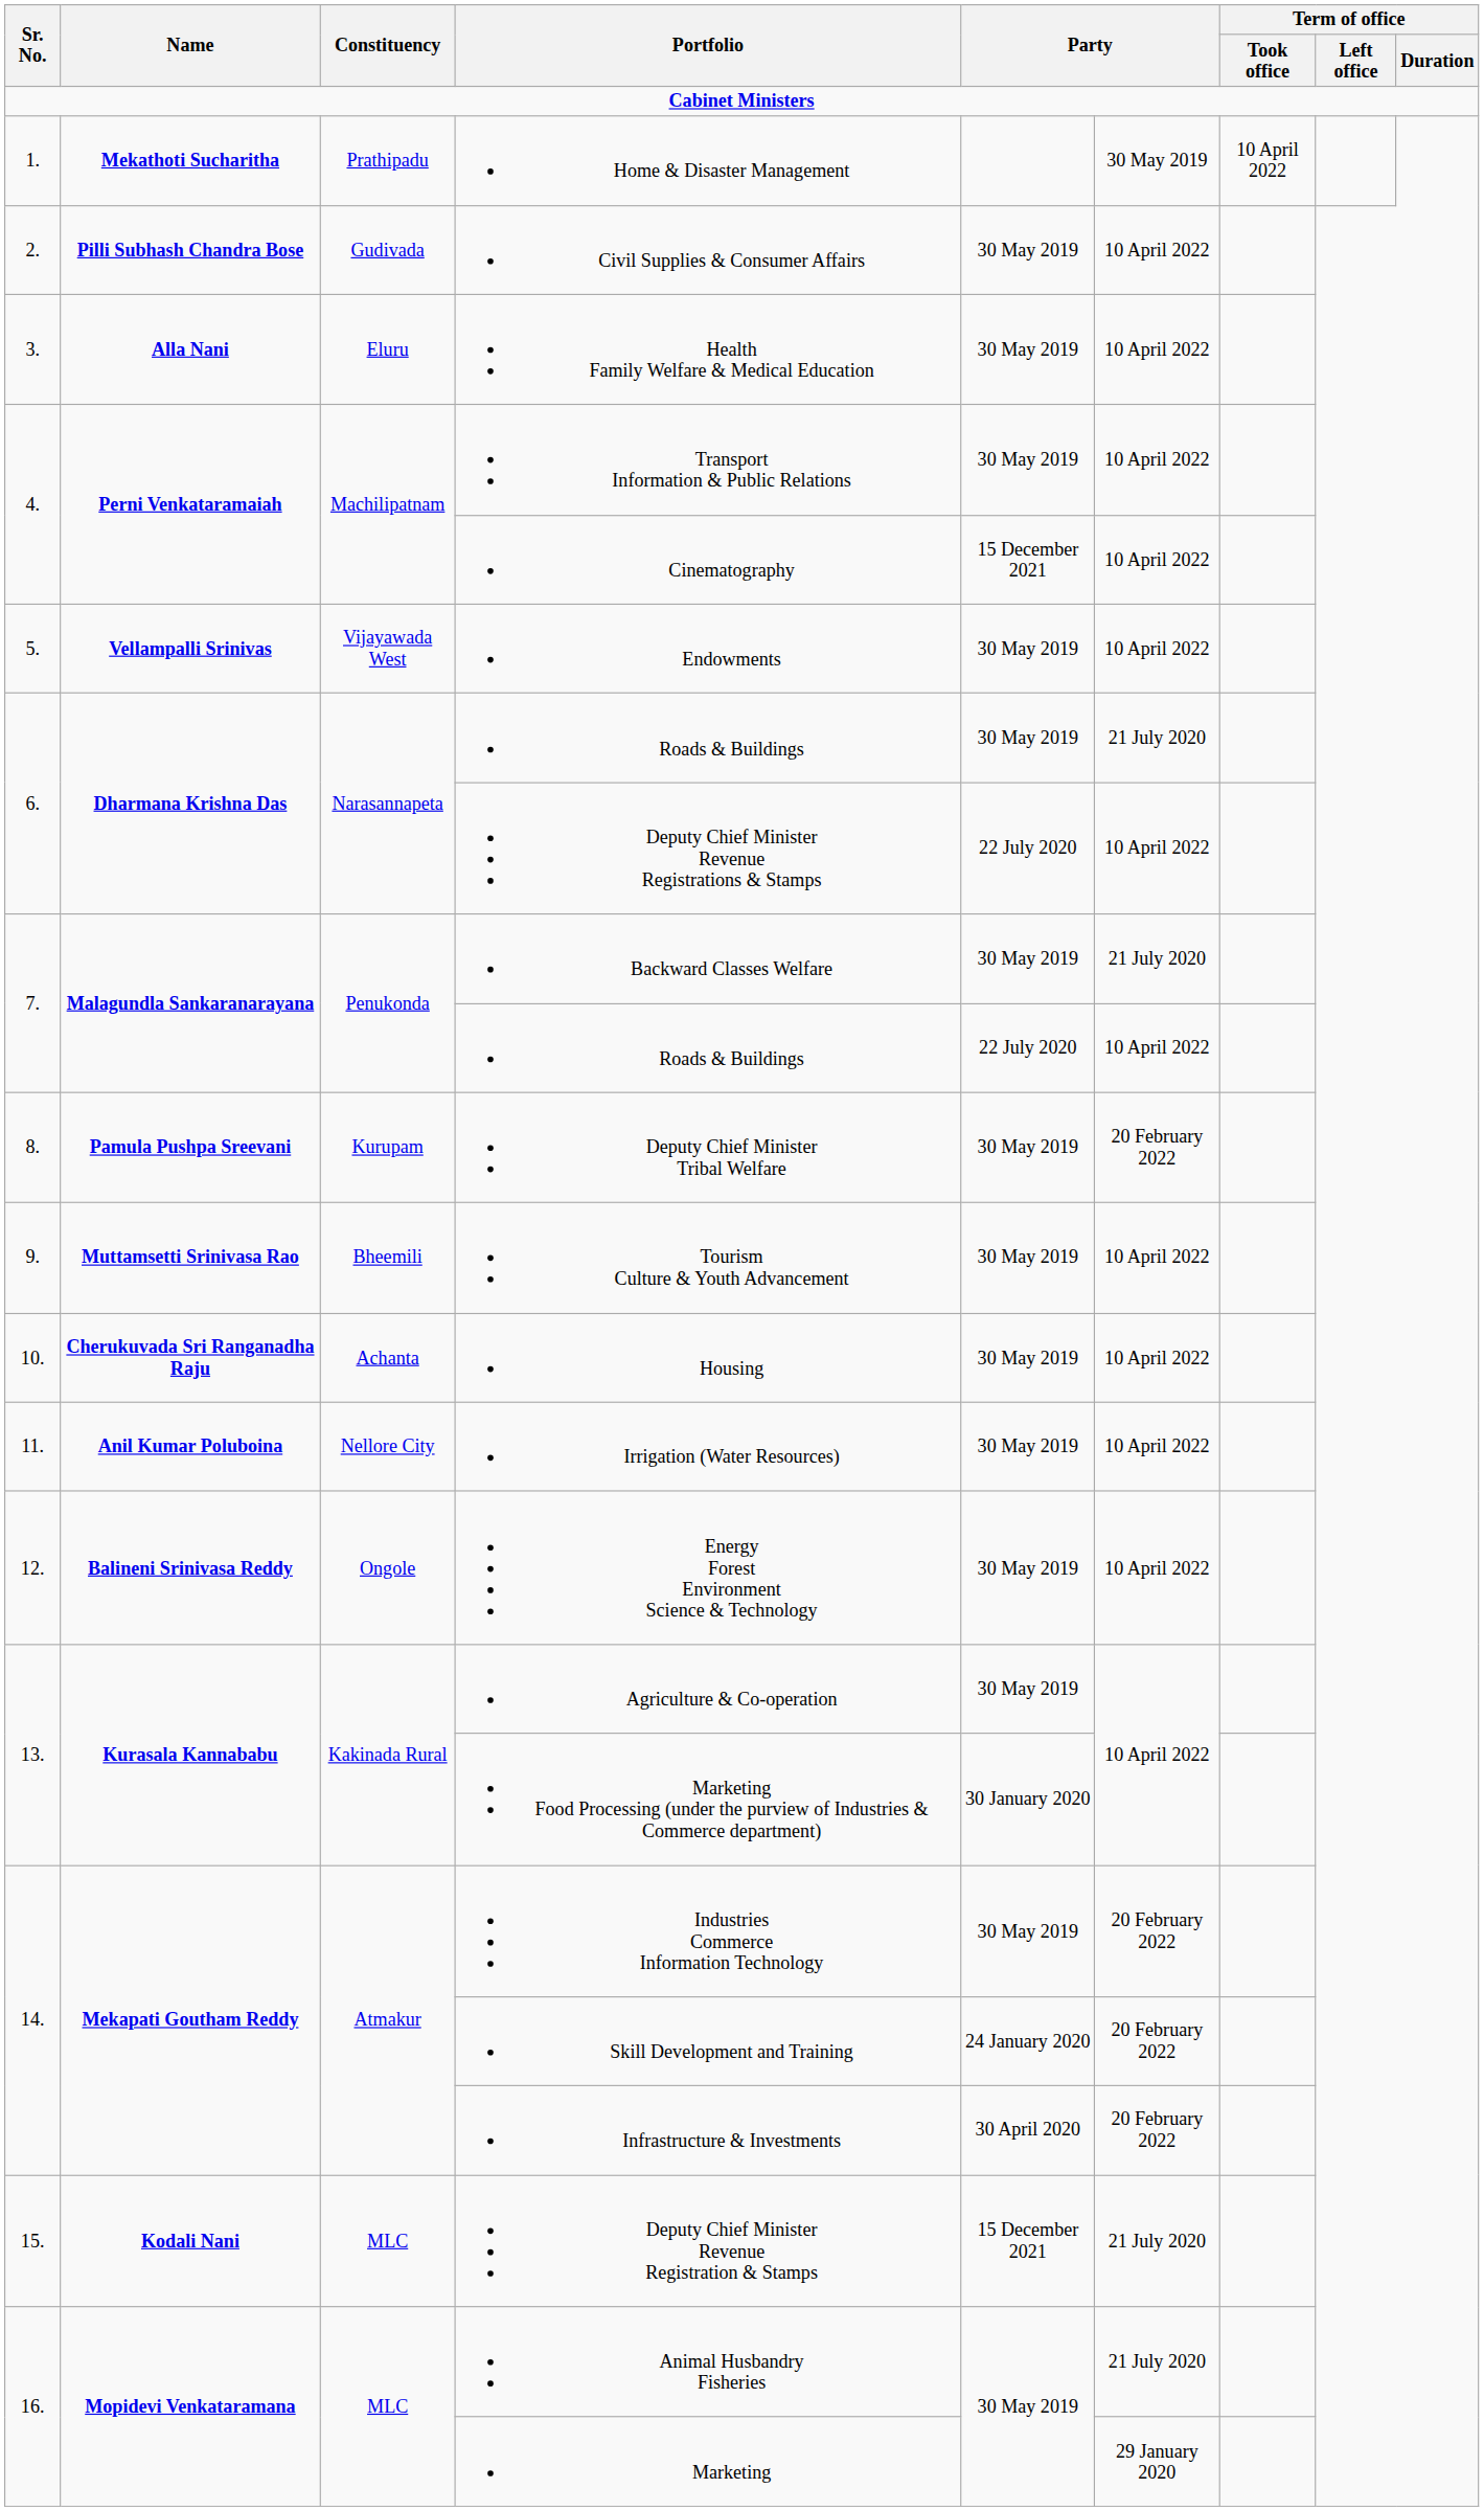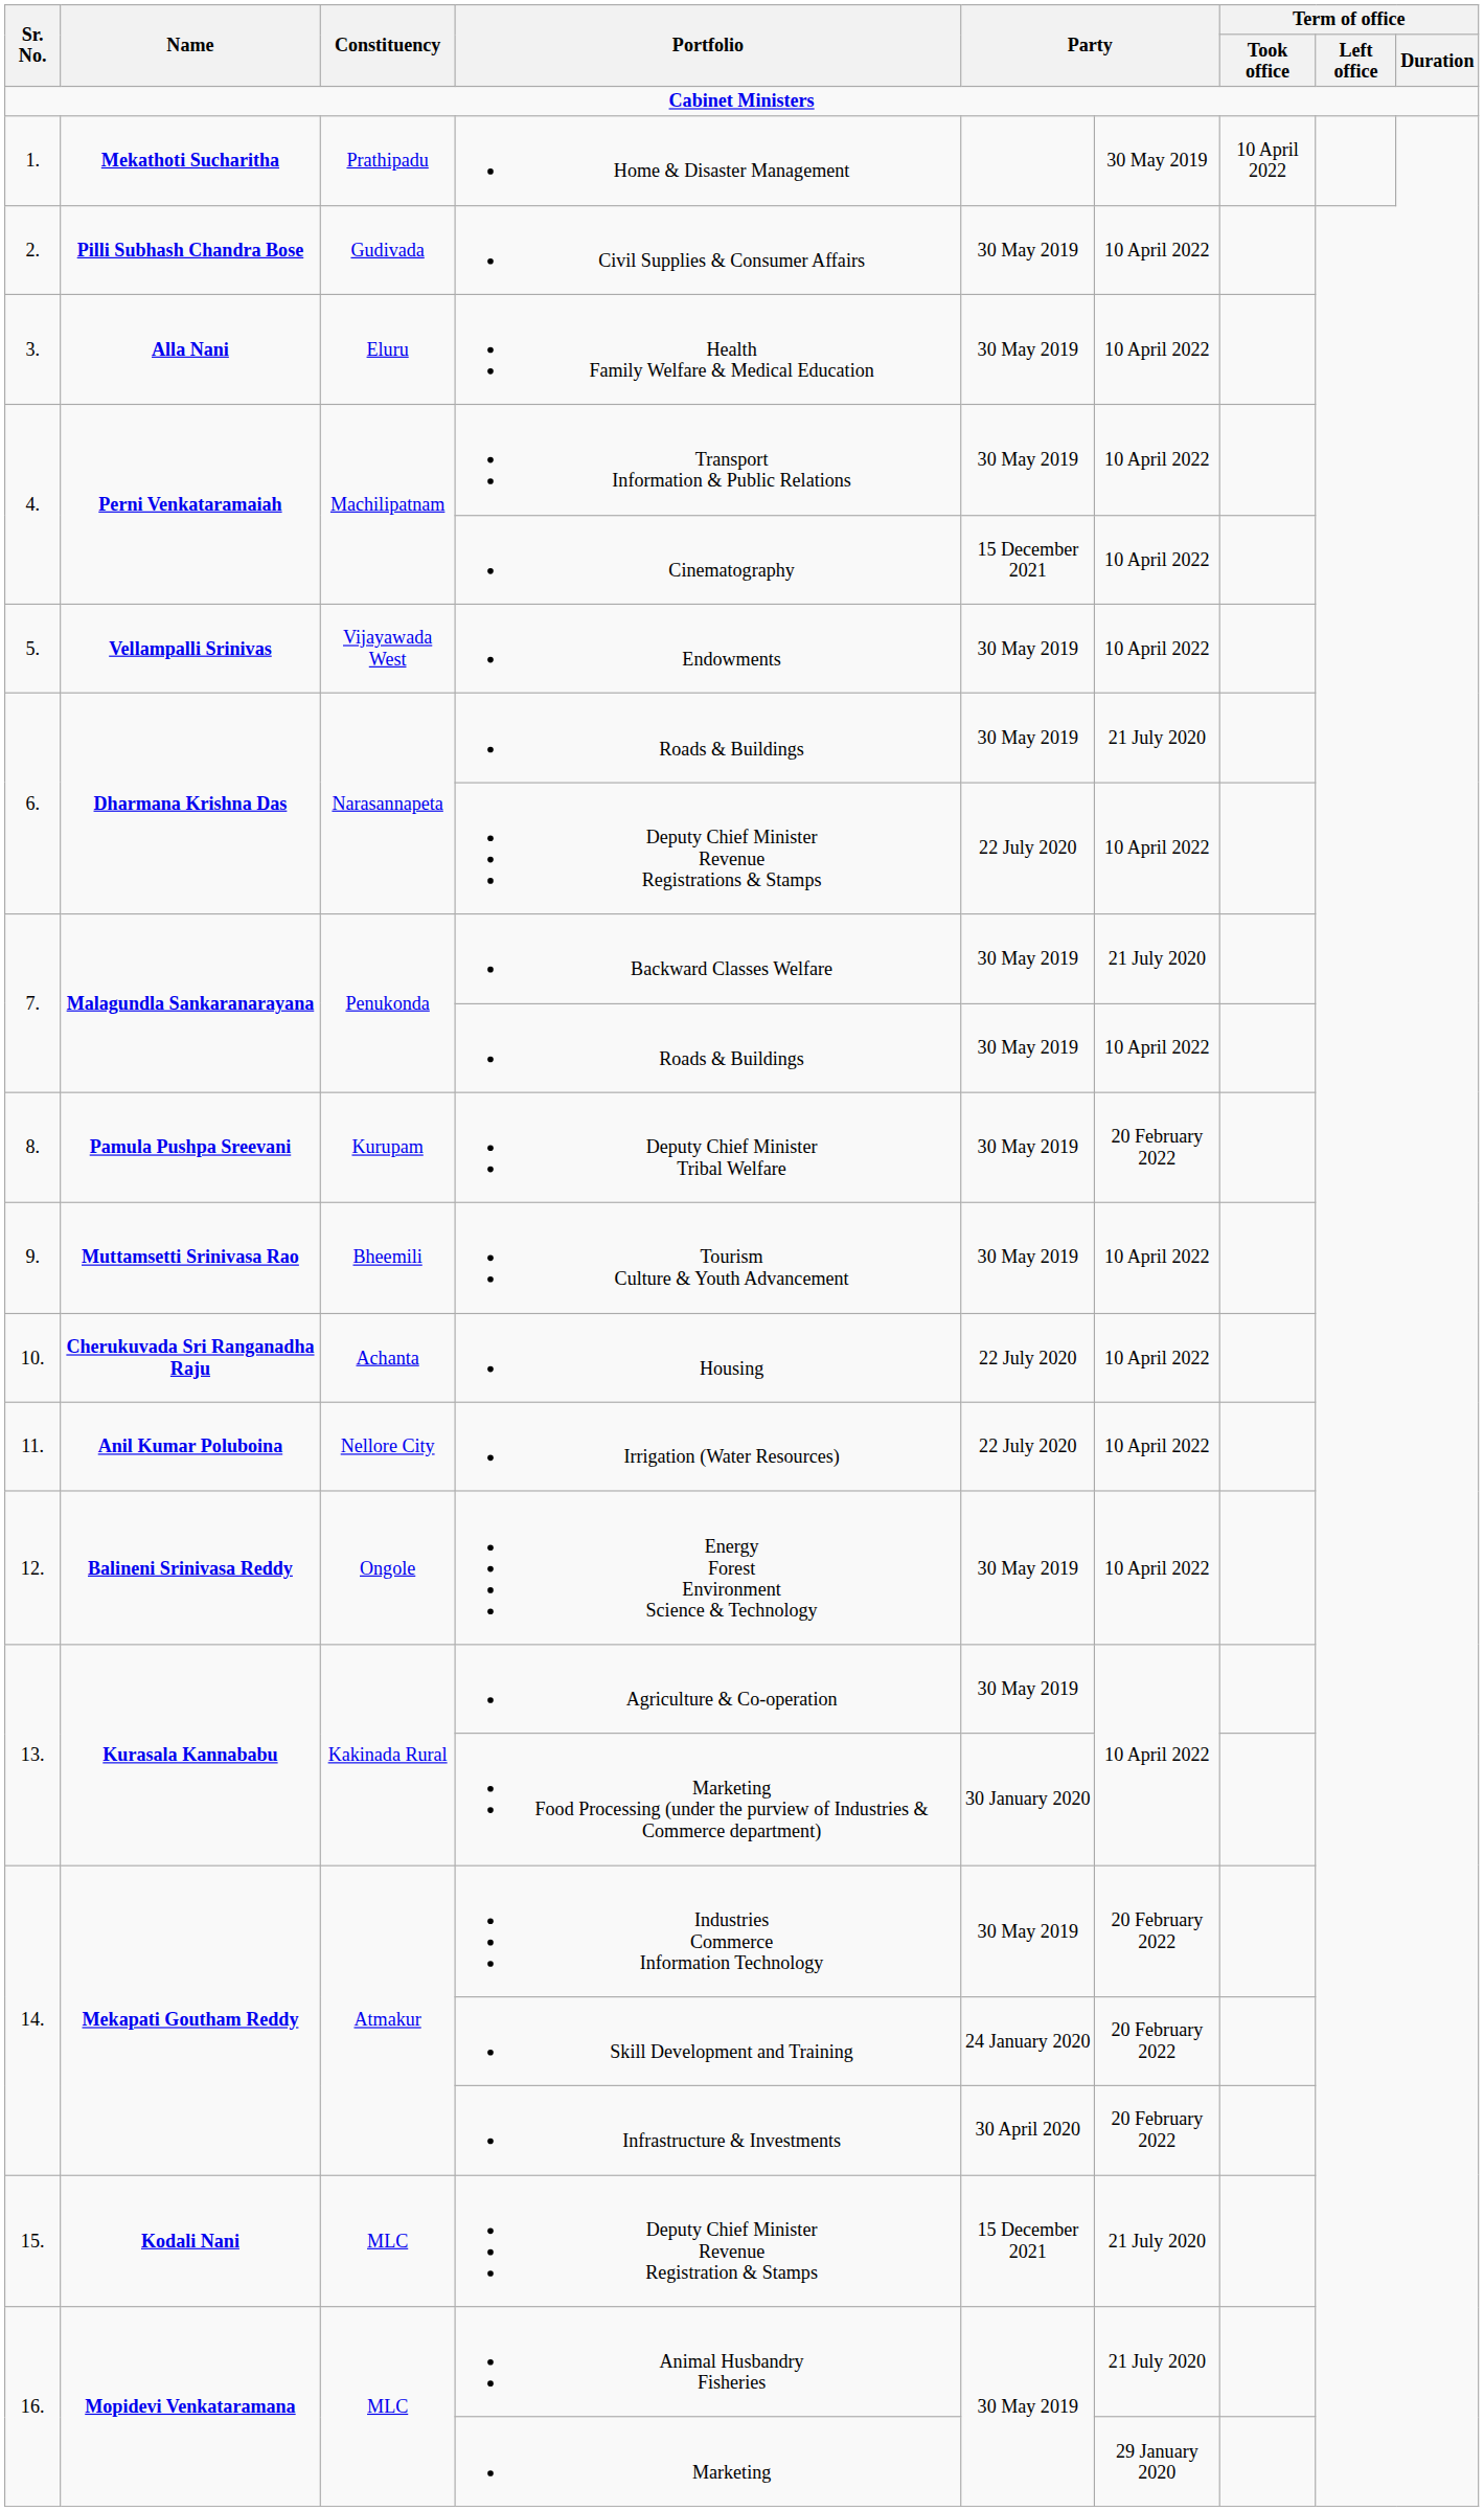 <table class="wikitable sortable" style="text-align:center;">
 <tr>
 <th rowspan = "2">Sr. No.</th>
 <th rowspan = "2">Name</th>
 <th rowspan = "2">Constituency</th>
 <th rowspan = "2">Portfolio</th>
 <th rowspan = "2" colspan="2" scope="col">Party</th>
 <th colspan="3">Term of office</th>
 </tr>
 <tr>
 <th>Took office</th>
 <th>Left office</th>
 <th>Duration</th>
 </tr>
 <tr>
 <td colspan="9" style="text-align: center;"><strong><a href='#'>Cabinet Ministers</a></strong></td>
 </tr>
 <tr>
 <td>1.</td>
 <td><strong><a href='#'>Mekathoti Sucharitha</a></strong></td>
 <td><a href='#'>Prathipadu</a></td>
 <td><br><ul><li>Home & Disaster Management</li></ul></td>
 <td></td>
 <td>30 May 2019</td>
 <td>10 April 2022</td>
 <td></td>
 </tr>
 <tr>
 <td>2.</td>
 <td><strong><a href='#'>Pilli Subhash Chandra Bose</a></strong></td>
 <td><a href='#'>Gudivada</a></td>
 <td><br><ul><li>Civil Supplies & Consumer Affairs</li></ul></td>
 <td>30 May 2019</td>
 <td>10 April 2022</td>
 <td></td>
 </tr>
 <tr>
 <td>3.</td>
 <td><strong><a href='#'>Alla Nani</a></strong></td>
 <td><a href='#'>Eluru</a></td>
 <td><br><ul><li>Health</li><li>Family Welfare & Medical Education</li></ul></td>
 <td>30 May 2019</td>
 <td>10 April 2022</td>
 <td></td>
 </tr>
 <tr>
 <td rowspan=2>4.</td>
 <td rowspan=2><strong><a href='#'>Perni Venkataramaiah</a></strong></td>
 <td rowspan=2><a href='#'>Machilipatnam</a></td>
 <td><br><ul><li>Transport</li><li>Information & Public Relations</li></ul></td>
 <td>30 May 2019</td>
 <td>10 April 2022</td>
 <td></td>
 </tr>
 <tr>
 <td><br><ul><li>Cinematography</li></ul></td>
 <td>15 December 2021</td>
 <td>10 April 2022</td>
 <td></td>
 </tr>
 <tr>
 <td>5.</td>
 <td><strong><a href='#'>Vellampalli Srinivas</a></strong></td>
 <td><a href='#'>Vijayawada West</a></td>
 <td><br><ul><li>Endowments</li></ul></td>
 <td>30 May 2019</td>
 <td>10 April 2022</td>
 <td></td>
 </tr>
 <tr>
 <td rowspan=2>6.</td>
 <td rowspan=2><strong><a href='#'>Dharmana Krishna Das</a></strong></td>
 <td rowspan=2><a href='#'>Narasannapeta</a></td>
 <td><br><ul><li>Roads & Buildings</li></ul></td>
 <td>30 May 2019</td>
 <td>21 July 2020</td>
 <td></td>
 </tr>
 <tr>
 <td><br><ul><li>Deputy Chief Minister</li><li>Revenue</li><li>Registrations & Stamps</li></ul></td>
 <td>22 July 2020</td>
 <td>10 April 2022</td>
 <td></td>
 </tr>
 <tr>
 <td rowspan=2>7.</td>
 <td rowspan=2><strong><a href='#'>Malagundla Sankaranarayana</a></strong></td>
 <td rowspan =2><a href='#'>Penukonda</a></td>
 <td><br><ul><li>Backward Classes Welfare</li></ul></td>
 <td>30 May 2019</td>
 <td>21 July 2020</td>
 <td></td>
 </tr>
 <tr>
 <td><br><ul><li>Roads & Buildings</li></ul></td>
-<td>22 July 2020</td>
+<td>30 May 2019</td>
 <td>10 April 2022</td>
 <td></td>
 </tr>
 <tr>
 <td>8.</td>
 <td><strong><a href='#'>Pamula Pushpa Sreevani</a></strong></td>
 <td><a href='#'>Kurupam</a></td>
 <td><br><ul><li>Deputy Chief Minister</li><li>Tribal Welfare</li></ul></td>
 <td>30 May 2019</td>
 <td>20 February 2022</td>
 <td></td>
 </tr>
 <tr>
 <td>9.</td>
 <td><strong><a href='#'>Muttamsetti Srinivasa Rao</a></strong></td>
 <td><a href='#'>Bheemili</a></td>
 <td><br><ul><li>Tourism</li><li>Culture & Youth Advancement</li></ul></td>
 <td>30 May 2019</td>
 <td>10 April 2022</td>
 <td></td>
 </tr>
 <tr>
 <td>10.</td>
 <td><strong><a href='#'>Cherukuvada Sri Ranganadha Raju</a></strong></td>
 <td><a href='#'>Achanta</a></td>
 <td><br><ul><li>Housing</li></ul></td>
-<td>30 May 2019</td>
+<td>22 July 2020</td>
 <td>10 April 2022</td>
 <td></td>
 </tr>
 <tr>
 <td>11.</td>
 <td><strong><a href='#'>Anil Kumar Poluboina</a></strong></td>
 <td><a href='#'>Nellore City</a></td>
 <td><br><ul><li>Irrigation (Water Resources)</li></ul></td>
-<td>30 May 2019</td>
+<td>22 July 2020</td>
 <td>10 April 2022</td>
 <td></td>
 </tr>
 <tr>
 <td>12.</td>
 <td><strong><a href='#'>Balineni Srinivasa Reddy</a></strong></td>
 <td><a href='#'>Ongole</a></td>
 <td><br><ul><li>Energy</li><li>Forest</li><li>Environment</li><li>Science & Technology</li></ul></td>
 <td>30 May 2019</td>
 <td>10 April 2022</td>
 <td></td>
 </tr>
 <tr>
 <td rowspan=2>13.</td>
 <td rowspan=2><strong><a href='#'>Kurasala Kannababu</a></strong></td>
 <td rowspan=2><a href='#'>Kakinada Rural</a></td>
 <td><br><ul><li>Agriculture & Co-operation</li></ul></td>
 <td>30 May 2019</td>
 <td rowspan =2>10 April 2022</td>
 <td></td>
 </tr>
 <tr>
 <td><br><ul><li>Marketing</li><li>Food Processing (under the purview of Industries & Commerce department)</li></ul></td>
 <td>30 January 2020</td>
 <td></td>
 </tr>
 <tr>
 <td rowspan=3>14.</td>
 <td rowspan=3><strong><a href='#'>Mekapati Goutham Reddy</a></strong></td>
 <td rowspan=3><a href='#'>Atmakur</a></td>
 <td><br><ul><li>Industries</li><li>Commerce</li><li>Information Technology</li></ul></td>
 <td>30 May 2019</td>
 <td>20 February 2022</td>
 <td></td>
 </tr>
 <tr>
 <td><br><ul><li>Skill Development and Training</li></ul></td>
 <td>24 January 2020</td>
 <td>20 February 2022</td>
 <td></td>
 </tr>
 <tr>
 <td><br><ul><li>Infrastructure & Investments</li></ul></td>
 <td>30 April 2020</td>
 <td>20 February 2022</td>
 <td></td>
 </tr>
 <tr>
 <td>15.</td>
 <td><strong><a href='#'>Kodali Nani</a></strong></td>
 <td><a href='#'>MLC</a></td>
 <td><br><ul><li>Deputy Chief Minister</li><li>Revenue</li><li>Registration & Stamps</li></ul></td>
 <td>15 December 2021</td>
 <td>21 July 2020</td>
 <td></td>
 </tr>
 <tr>
 <td rowspan =2>16.</td>
 <td rowspan=2><strong><a href='#'>Mopidevi Venkataramana</a></strong></td>
 <td rowspan=2><a href='#'>MLC</a></td>
 <td><br><ul><li>Animal Husbandry</li><li>Fisheries</li></ul></td>
 <td rowspan =2>30 May 2019</td>
 <td>21 July 2020</td>
 <td></td>
 </tr>
 <tr>
 <td><br><ul><li>Marketing</li></ul></td>
 <td>29 January 2020</td>
 <td></td>
 </tr>
 </table>
